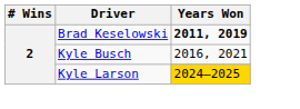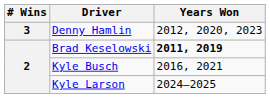 <table class="wikitable" style="font-size: 95%;">
 <tr>
 <th># Wins</th>
 <th>Driver</th>
 <th>Years Won</th>
+</tr>
+<tr>
+<th>3</th>
+<td><a href='#'>Denny Hamlin</a></td>
+<td>2012, 2020, 2023</td>
 </tr>
 <tr>
 <th rowspan="3">2</th>
 <td><a href='#'>Brad Keselowski</a></td>
 <td><strong>2011, 2019</strong></td>
 </tr>
 <tr>
 <td><a href='#'>Kyle Busch</a></td>
 <td>2016, 2021</td>
 </tr>
 <tr>
 <td><a href='#'>Kyle Larson</a></td>
-<td style="background: gold;">2024–2025</td>
+<td>2024–2025</td>
 </tr>
 </table>
